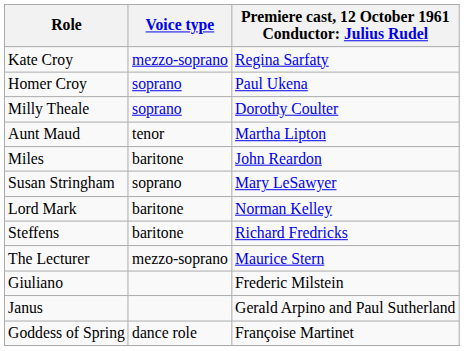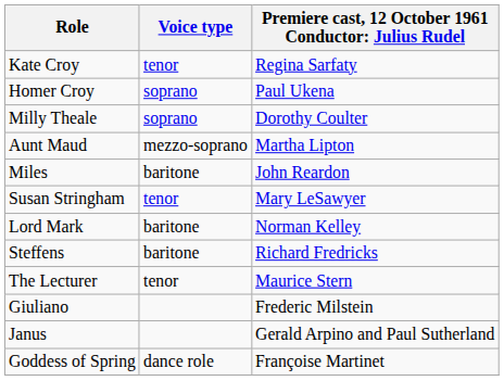 <table class="wikitable">
 <tr>
 <th>Role</th>
 <th><a href='#'>Voice type</a></th>
 <th>Premiere cast, 12 October 1961<br>Conductor: <a href='#'>Julius Rudel</a></th>
 </tr>
 <tr>
 <td>Kate Croy</td>
-<td><a href='#'>mezzo-soprano</a></td>
+<td><a href='#'>tenor</a></td>
 <td><a href='#'>Regina Sarfaty</a></td>
 </tr>
 <tr>
 <td>Homer Croy</td>
 <td><a href='#'>soprano</a></td>
 <td><a href='#'>Paul Ukena</a></td>
 </tr>
 <tr>
 <td>Milly Theale</td>
 <td><a href='#'>soprano</a></td>
 <td><a href='#'>Dorothy Coulter</a></td>
 </tr>
 <tr>
 <td>Aunt Maud</td>
-<td>tenor</td>
+<td>mezzo-soprano</td>
 <td><a href='#'>Martha Lipton</a></td>
 </tr>
 <tr>
 <td>Miles</td>
 <td>baritone</td>
 <td><a href='#'>John Reardon</a></td>
 </tr>
 <tr>
 <td>Susan Stringham</td>
-<td>soprano</td>
+<td><a href='#'>tenor</a></td>
 <td><a href='#'>Mary LeSawyer</a></td>
 </tr>
 <tr>
 <td>Lord Mark</td>
 <td>baritone</td>
 <td><a href='#'>Norman Kelley</a></td>
 </tr>
 <tr>
 <td>Steffens</td>
 <td>baritone</td>
 <td><a href='#'>Richard Fredricks</a></td>
 </tr>
 <tr>
 <td>The Lecturer</td>
-<td>mezzo-soprano</td>
+<td>tenor</td>
 <td><a href='#'>Maurice Stern</a></td>
 </tr>
 <tr>
 <td>Giuliano</td>
 <td></td>
 <td>Frederic Milstein</td>
 </tr>
 <tr>
 <td>Janus</td>
 <td></td>
 <td>Gerald Arpino and Paul Sutherland</td>
 </tr>
 <tr>
 <td>Goddess of Spring</td>
 <td>dance role</td>
 <td>Françoise Martinet</td>
 </tr>
 <tr>
 </tr>
 </table>
